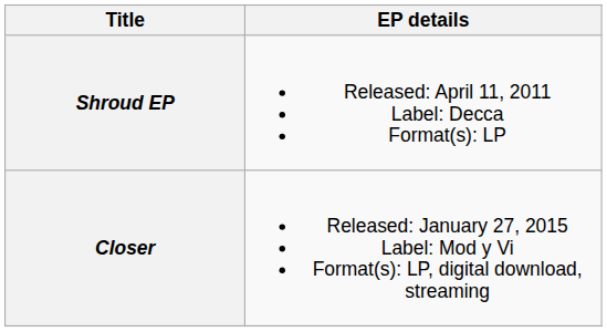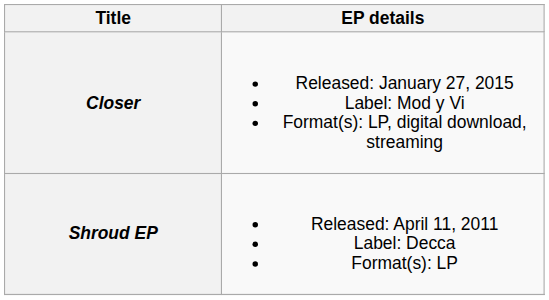 <table class="wikitable plainrowheaders" style="text-align:center;">
 <tr>
 <th scope="col" style="width:12em;">Title</th>
 <th scope="col" style="width:18em;">EP details</th>
 </tr>
 <tr>
+<th scope="row"><em>Closer</em></th>
+<td><br><ul><li>Released: January 27, 2015</li><li>Label: Mod y Vi</li><li>Format(s): LP, digital download, streaming</li></ul></td>
+</tr>
+<tr>
 <th scope="row"><em>Shroud EP</em></th>
 <td><br><ul><li>Released: April 11, 2011</li><li>Label: Decca</li><li>Format(s): LP</li></ul></td>
 </tr>
 <tr>
-<th scope="row"><em>Closer</em></th>
-<td><br><ul><li>Released: January 27, 2015</li><li>Label: Mod y Vi</li><li>Format(s): LP, digital download, streaming</li></ul></td>
-</tr>
-<tr>
 </tr>
 </table>
